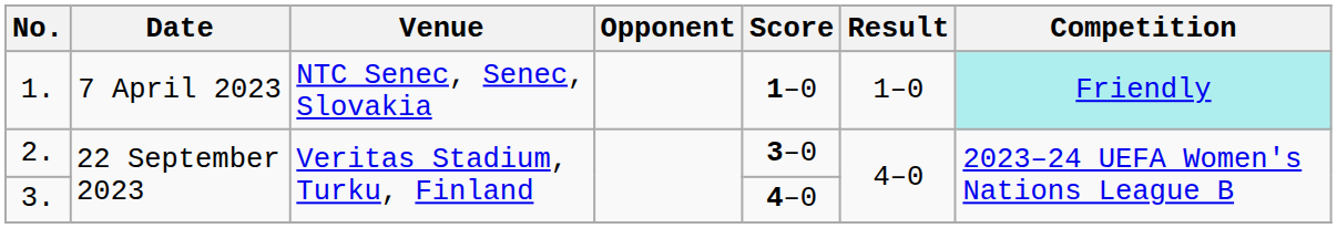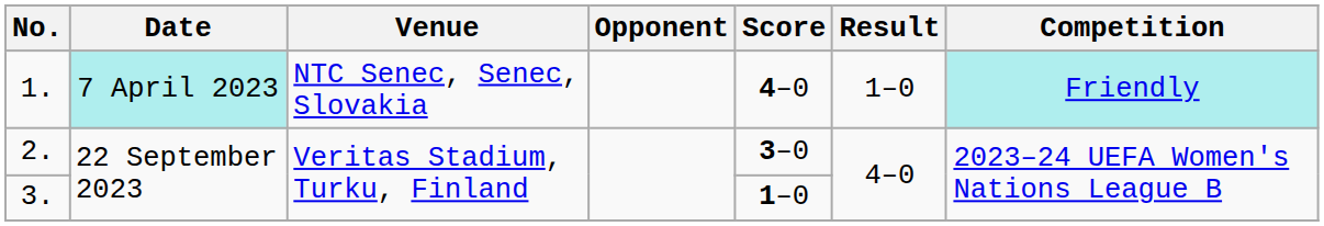 <table class="wikitable">
 <tr>
 <th>No.</th>
 <th>Date</th>
 <th>Venue</th>
 <th>Opponent</th>
 <th>Score</th>
 <th>Result</th>
 <th>Competition</th>
 </tr>
 <tr>
 <td align="center">1.</td>
-<td align="center">7 April 2023</td>
+<td align="center" style="background: paleturquoise;">7 April 2023</td>
 <td><a href='#'>NTC Senec</a>, <a href='#'>Senec</a>, <a href='#'>Slovakia</a></td>
 <td></td>
-<td align=center><strong>1</strong>–0</td>
+<td align="center"><strong>4</strong>–0</td>
 <td align=center>1–0</td>
 <td align=center style="background: paleturquoise;"><a href='#'>Friendly</a></td>
 </tr>
 <tr>
 <td align="center">2.</td>
 <td rowspan="2">22 September 2023</td>
 <td rowspan="2"><a href='#'>Veritas Stadium</a>, <a href='#'>Turku</a>, <a href='#'>Finland</a></td>
 <td rowspan="2"></td>
 <td align="center"><strong>3</strong>–0</td>
 <td rowspan="2" align="center">4–0</td>
 <td rowspan="2"><a href='#'>2023–24 UEFA Women's Nations League B</a></td>
 </tr>
 <tr>
 <td align="center">3.</td>
-<td align="center"><strong>4</strong>–0</td>
+<td align=center><strong>1</strong>–0</td>
 </tr>
 <tr>
 </tr>
 </table>
